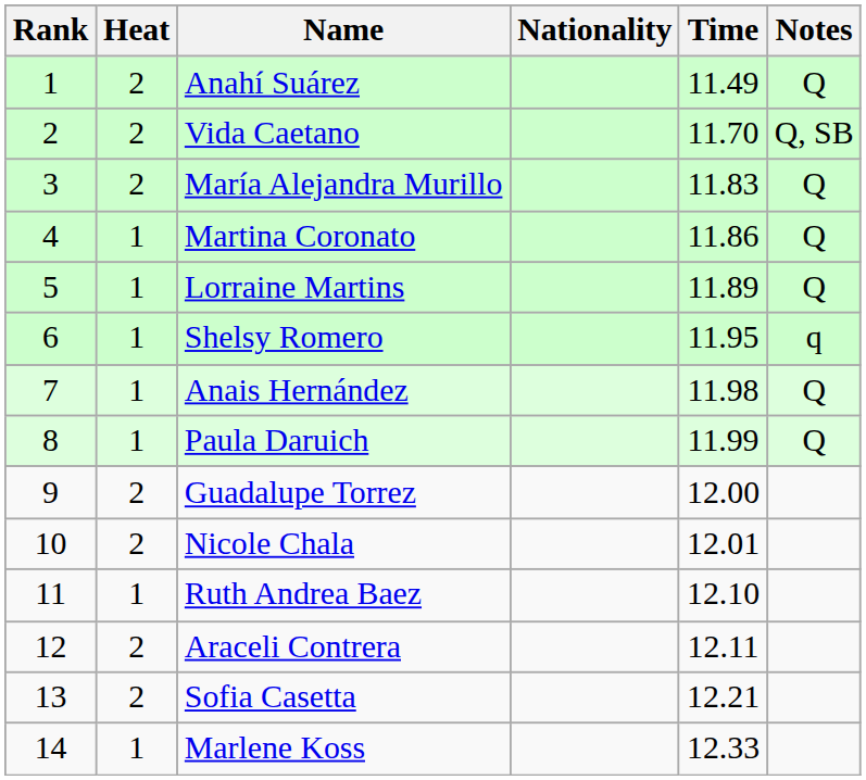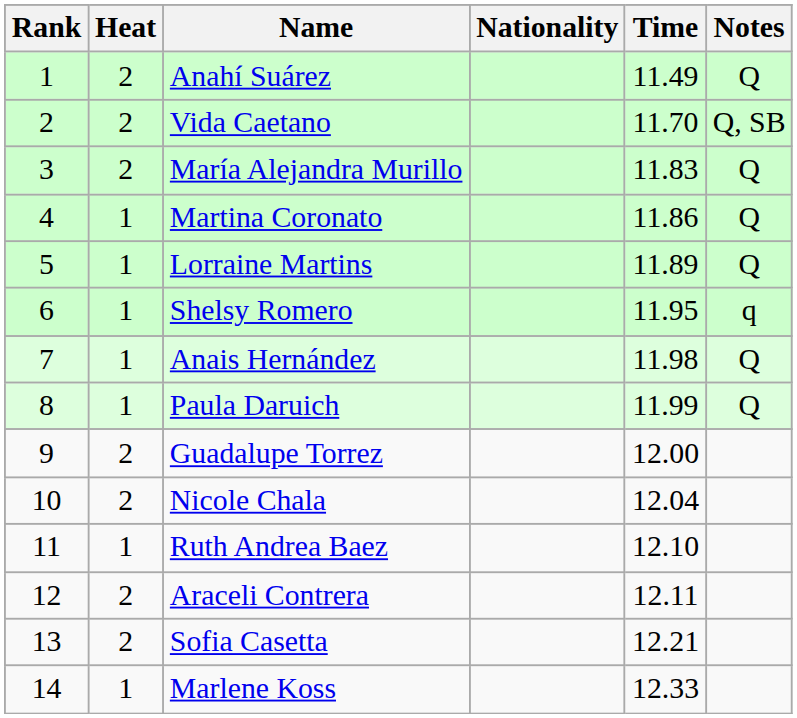 <table class="wikitable sortable" style="text-align:center">
 <tr>
 <th>Rank</th>
 <th>Heat</th>
 <th>Name</th>
 <th>Nationality</th>
 <th>Time</th>
 <th>Notes</th>
 </tr>
 <tr bgcolor=ccffcc>
 <td>1</td>
 <td>2</td>
 <td align=left><a href='#'>Anahí Suárez</a></td>
 <td align=left></td>
 <td>11.49</td>
 <td>Q</td>
 </tr>
 <tr bgcolor=ccffcc>
 <td>2</td>
 <td>2</td>
 <td align=left><a href='#'>Vida Caetano</a></td>
 <td align=left></td>
 <td>11.70</td>
 <td>Q, SB</td>
 </tr>
 <tr bgcolor=ccffcc>
 <td>3</td>
 <td>2</td>
 <td align=left><a href='#'>María Alejandra Murillo</a></td>
 <td align=left></td>
 <td>11.83</td>
 <td>Q</td>
 </tr>
 <tr bgcolor=ccffcc>
 <td>4</td>
 <td>1</td>
 <td align=left><a href='#'>Martina Coronato</a></td>
 <td align=left></td>
 <td>11.86</td>
 <td>Q</td>
 </tr>
 <tr bgcolor=ccffcc>
 <td>5</td>
 <td>1</td>
 <td align=left><a href='#'>Lorraine Martins</a></td>
 <td align=left></td>
 <td>11.89</td>
 <td>Q</td>
 </tr>
 <tr bgcolor=ccffcc>
 <td>6</td>
 <td>1</td>
 <td align=left><a href='#'>Shelsy Romero</a></td>
 <td align=left></td>
 <td>11.95</td>
 <td>q</td>
 </tr>
 <tr bgcolor=ddffdd>
 <td>7</td>
 <td>1</td>
 <td align=left><a href='#'>Anais Hernández</a></td>
 <td align=left></td>
 <td>11.98</td>
 <td>Q</td>
 </tr>
 <tr bgcolor=ddffdd>
 <td>8</td>
 <td>1</td>
 <td align=left><a href='#'>Paula Daruich</a></td>
 <td align=left></td>
 <td>11.99</td>
 <td>Q</td>
 </tr>
 <tr>
 <td>9</td>
 <td>2</td>
 <td align=left><a href='#'>Guadalupe Torrez</a></td>
 <td align=left></td>
 <td>12.00</td>
 <td></td>
 </tr>
 <tr>
 <td>10</td>
 <td>2</td>
 <td align=left><a href='#'>Nicole Chala</a></td>
 <td align=left></td>
-<td>12.01</td>
+<td>12.04</td>
 <td></td>
 </tr>
 <tr>
 <td>11</td>
 <td>1</td>
 <td align=left><a href='#'>Ruth Andrea Baez</a></td>
 <td align=left></td>
 <td>12.10</td>
 <td></td>
 </tr>
 <tr>
 <td>12</td>
 <td>2</td>
 <td align=left><a href='#'>Araceli Contrera</a></td>
 <td align=left></td>
 <td>12.11</td>
 <td></td>
 </tr>
 <tr>
 <td>13</td>
 <td>2</td>
 <td align=left><a href='#'>Sofia Casetta</a></td>
 <td align=left></td>
 <td>12.21</td>
 <td></td>
 </tr>
 <tr>
 <td>14</td>
 <td>1</td>
 <td align=left><a href='#'>Marlene Koss</a></td>
 <td align=left></td>
 <td>12.33</td>
 <td></td>
 </tr>
 </table>
